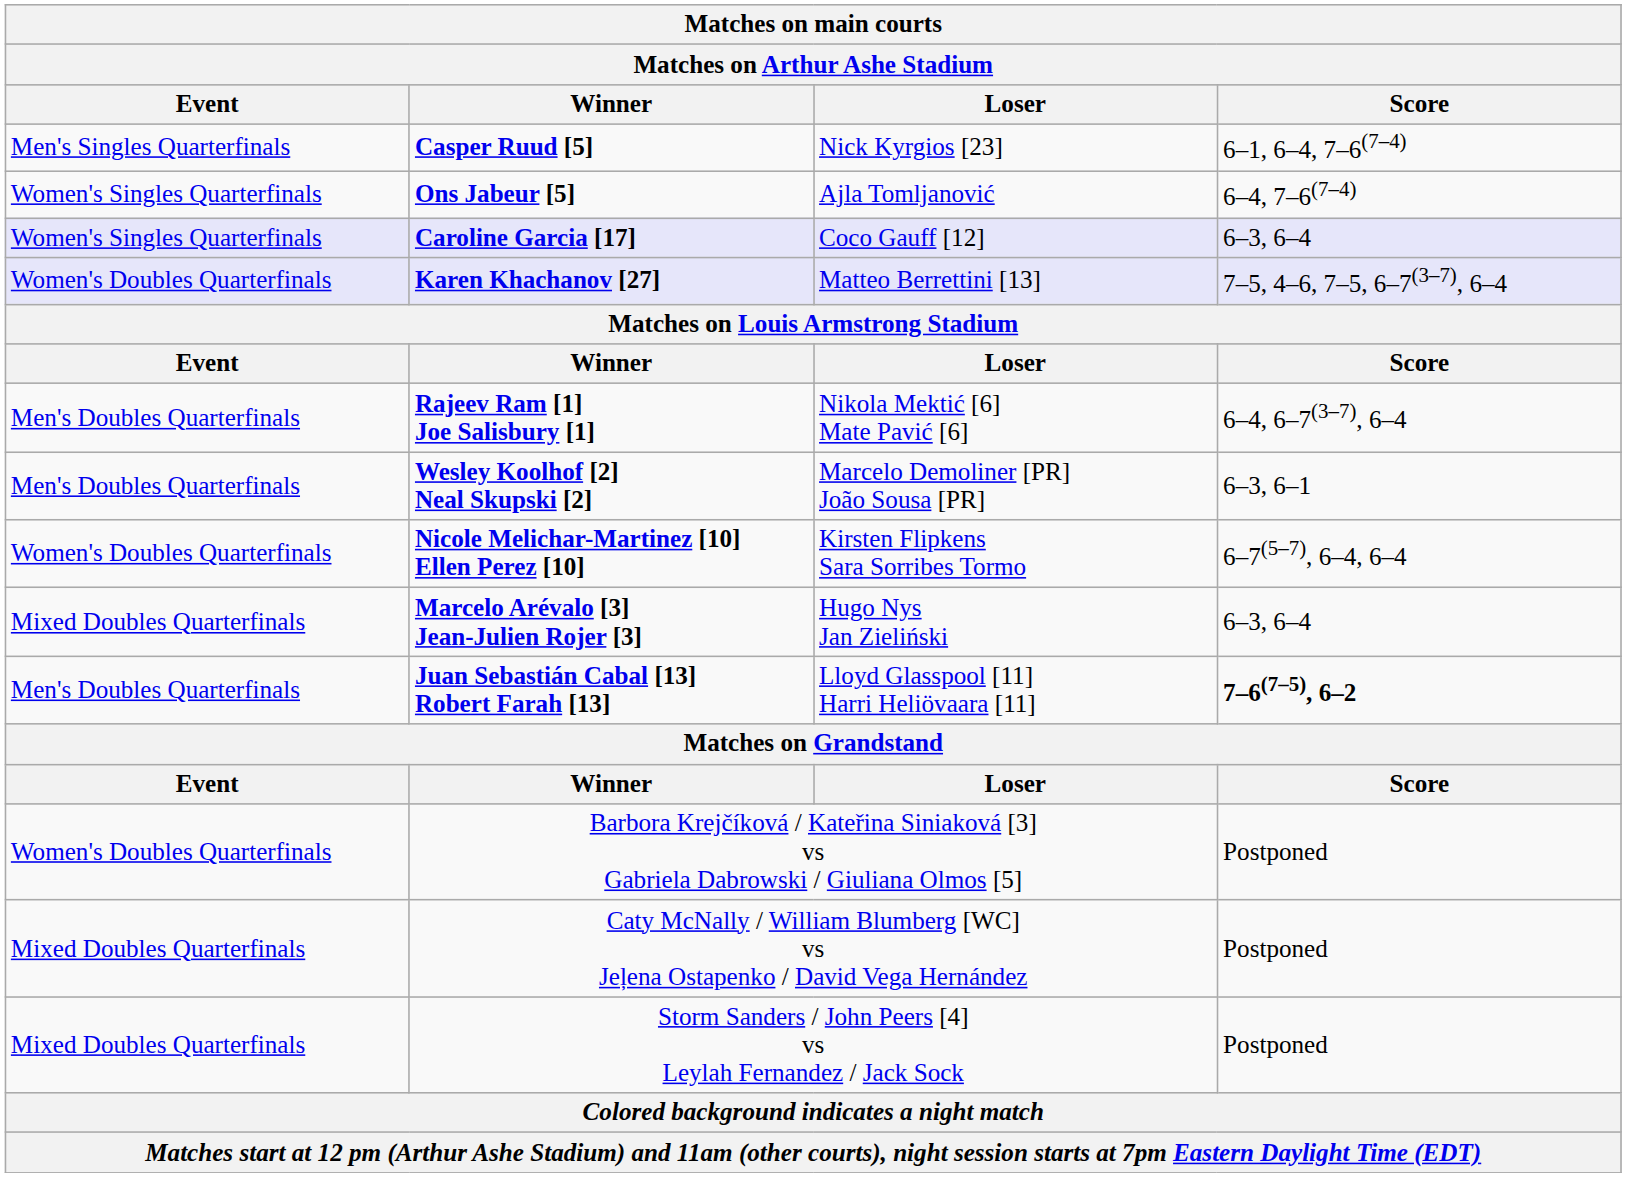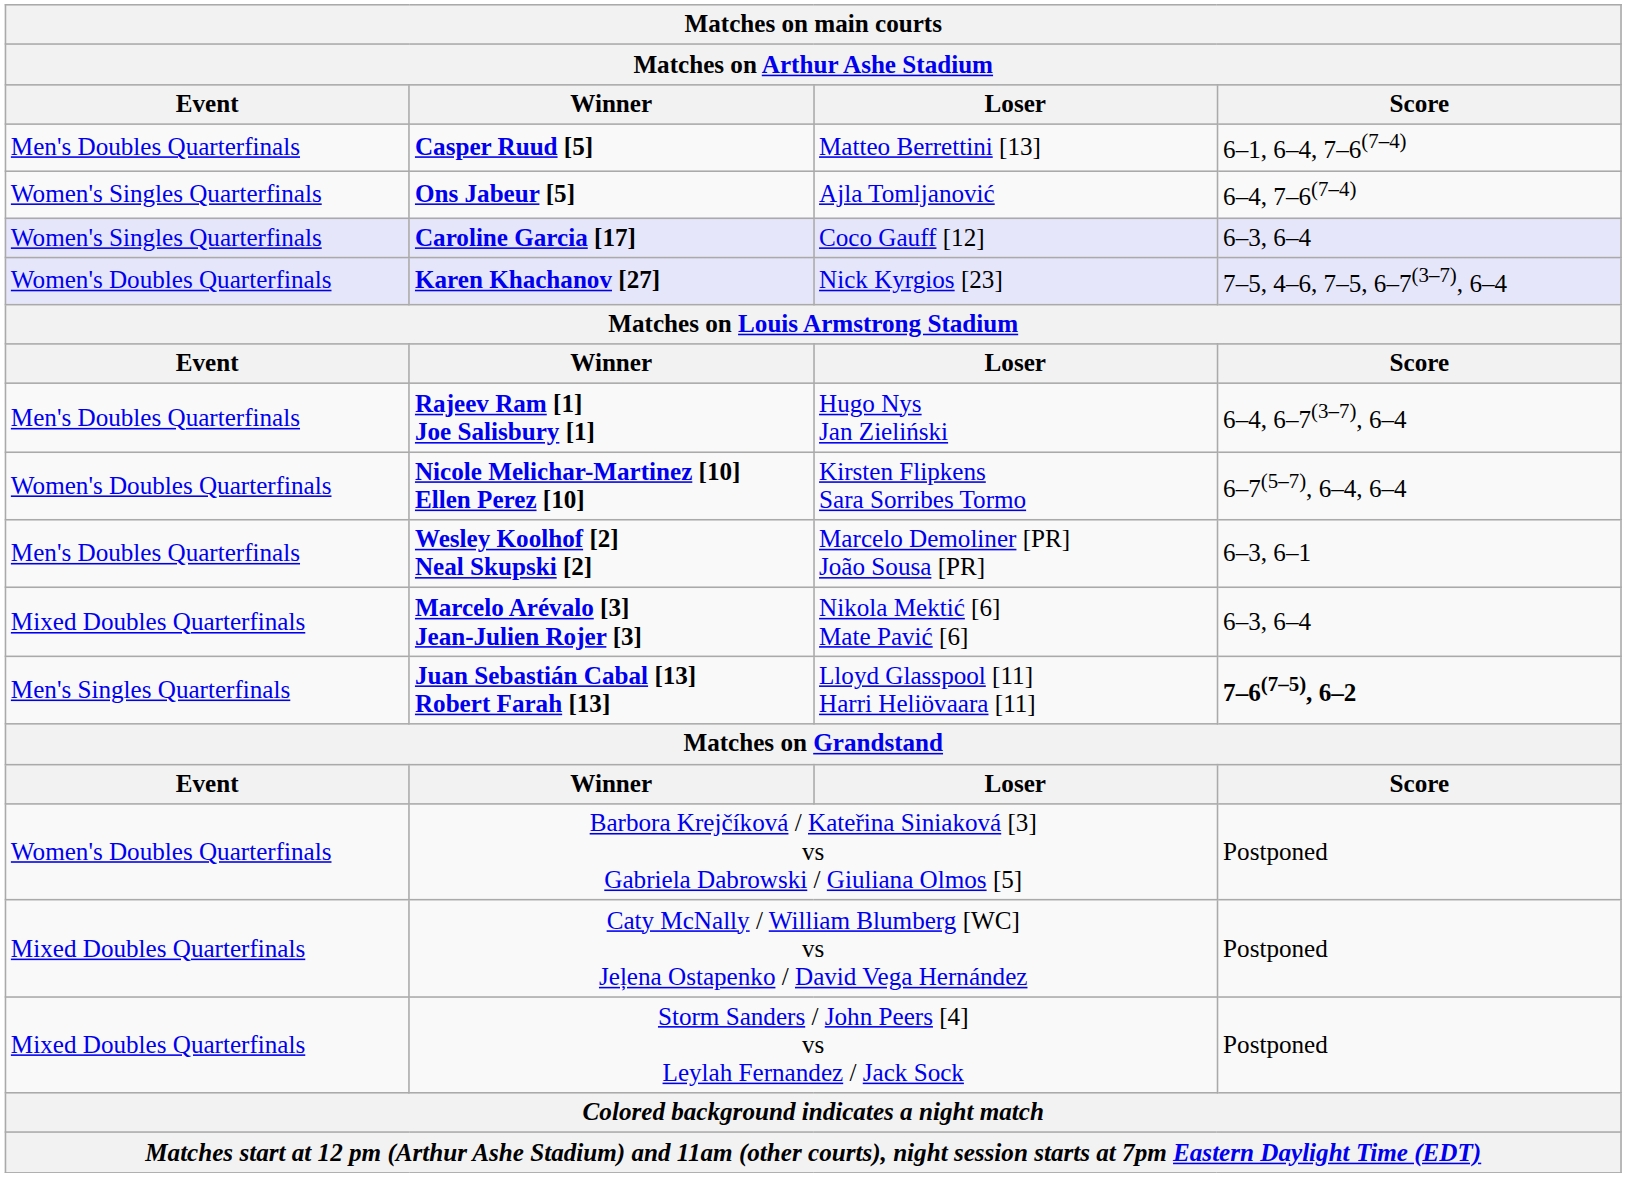 <table class="wikitable" style="margin:auto;">
 <tr>
 <th colspan="4" style="white-space:nowrap;">Matches on main courts</th>
 </tr>
 <tr>
 <th colspan="4"><strong>Matches on <a href='#'>Arthur Ashe Stadium</a></strong></th>
 </tr>
 <tr>
 <th width="250">Event</th>
 <th width="250">Winner</th>
 <th width="250">Loser</th>
 <th width="250">Score</th>
 </tr>
 <tr>
-<td><a href='#'>Men's Singles Quarterfinals</a></td>
+<td><a href='#'>Men's Doubles Quarterfinals</a></td>
 <td><strong> <a href='#'>Casper Ruud</a> [5]</strong></td>
-<td> <a href='#'>Nick Kyrgios</a> [23]</td>
+<td> <a href='#'>Matteo Berrettini</a> [13]</td>
 <td>6–1, 6–4, 7–6<sup>(7–4)</sup></td>
 </tr>
 <tr>
 <td><a href='#'>Women's Singles Quarterfinals</a></td>
 <td><strong> <a href='#'>Ons Jabeur</a> [5]</strong></td>
 <td> <a href='#'>Ajla Tomljanović</a></td>
 <td>6–4, 7–6<sup>(7–4)</sup></td>
 </tr>
 <tr bgcolor="lavender">
 <td><a href='#'>Women's Singles Quarterfinals</a></td>
 <td><strong> <a href='#'>Caroline Garcia</a> [17]</strong></td>
 <td> <a href='#'>Coco Gauff</a> [12]</td>
 <td>6–3, 6–4</td>
 </tr>
 <tr bgcolor="lavender">
 <td><a href='#'>Women's Doubles Quarterfinals</a></td>
 <td><strong> <a href='#'>Karen Khachanov</a> [27]</strong></td>
-<td> <a href='#'>Matteo Berrettini</a> [13]</td>
+<td> <a href='#'>Nick Kyrgios</a> [23]</td>
 <td>7–5, 4–6, 7–5, 6–7<sup>(3–7)</sup>, 6–4</td>
 </tr>
 <tr>
 <th colspan="4"><strong>Matches on <a href='#'>Louis Armstrong Stadium</a></strong></th>
 </tr>
 <tr>
 <th width="250">Event</th>
 <th width="250">Winner</th>
 <th width="250">Loser</th>
 <th width="250">Score</th>
 </tr>
 <tr>
 <td><a href='#'>Men's Doubles Quarterfinals</a></td>
 <td><strong> <a href='#'>Rajeev Ram</a> [1]<br> <a href='#'>Joe Salisbury</a> [1]</strong></td>
-<td> <a href='#'>Nikola Mektić</a> [6]<br>  <a href='#'>Mate Pavić</a> [6]</td>
+<td> <a href='#'>Hugo Nys</a> <br> <a href='#'>Jan Zieliński</a></td>
 <td>6–4, 6–7<sup>(3–7)</sup>, 6–4</td>
+</tr>
+<tr>
+<td><a href='#'>Women's Doubles Quarterfinals</a></td>
+<td><strong> <a href='#'>Nicole Melichar-Martinez</a> [10]<br> <a href='#'>Ellen Perez</a> [10]</strong></td>
+<td> <a href='#'>Kirsten Flipkens</a><br> <a href='#'>Sara Sorribes Tormo</a></td>
+<td>6–7<sup>(5–7)</sup>, 6–4, 6–4</td>
 </tr>
 <tr>
 <td><a href='#'>Men's Doubles Quarterfinals</a></td>
 <td><strong> <a href='#'>Wesley Koolhof</a> [2]<br>  <a href='#'>Neal Skupski</a> [2]</strong></td>
 <td> <a href='#'>Marcelo Demoliner</a> [PR]<br> <a href='#'>João Sousa</a> [PR]</td>
 <td>6–3, 6–1</td>
 </tr>
 <tr>
-<td><a href='#'>Women's Doubles Quarterfinals</a></td>
-<td><strong> <a href='#'>Nicole Melichar-Martinez</a> [10]<br> <a href='#'>Ellen Perez</a> [10]</strong></td>
-<td> <a href='#'>Kirsten Flipkens</a><br> <a href='#'>Sara Sorribes Tormo</a></td>
-<td>6–7<sup>(5–7)</sup>, 6–4, 6–4</td>
-</tr>
-<tr>
 <td><a href='#'>Mixed Doubles Quarterfinals</a></td>
 <td><strong> <a href='#'>Marcelo Arévalo</a> [3]<br>  <a href='#'>Jean-Julien Rojer</a> [3]</strong></td>
-<td> <a href='#'>Hugo Nys</a> <br> <a href='#'>Jan Zieliński</a></td>
+<td> <a href='#'>Nikola Mektić</a> [6]<br>  <a href='#'>Mate Pavić</a> [6]</td>
 <td>6–3, 6–4</td>
 </tr>
 <tr>
-<td><a href='#'>Men's Doubles Quarterfinals</a></td>
+<td><a href='#'>Men's Singles Quarterfinals</a></td>
 <td><strong> <a href='#'>Juan Sebastián Cabal</a> [13]<br>  <a href='#'>Robert Farah</a> [13]</strong></td>
 <td> <a href='#'>Lloyd Glasspool</a> [11]<br>  <a href='#'>Harri Heliövaara</a> [11]</td>
 <td><strong>7–6<sup>(7–5)</sup>, 6–2</strong></td>
 </tr>
 <tr>
 <th colspan="4"><strong>Matches on <a href='#'>Grandstand</a></strong></th>
 </tr>
 <tr>
 <th width="250">Event</th>
 <th width="250">Winner</th>
 <th width="250">Loser</th>
 <th width="250">Score</th>
 </tr>
 <tr>
 <td><a href='#'>Women's Doubles Quarterfinals</a></td>
 <td colspan="2" align="center"> <a href='#'>Barbora Krejčíková</a> /  <a href='#'>Kateřina Siniaková</a> [3]<br>vs<br> <a href='#'>Gabriela Dabrowski</a> /  <a href='#'>Giuliana Olmos</a> [5]</td>
 <td>Postponed</td>
 </tr>
 <tr>
 <td><a href='#'>Mixed Doubles Quarterfinals</a></td>
 <td colspan="2" align="center"> <a href='#'>Caty McNally</a> /  <a href='#'>William Blumberg</a> [WC]<br>vs<br> <a href='#'>Jeļena Ostapenko</a> /  <a href='#'>David Vega Hernández</a></td>
 <td>Postponed</td>
 </tr>
 <tr>
 <td><a href='#'>Mixed Doubles Quarterfinals</a></td>
 <td colspan="2" align="center"> <a href='#'>Storm Sanders</a> /  <a href='#'>John Peers</a> [4]<br>vs<br> <a href='#'>Leylah Fernandez</a> /  <a href='#'>Jack Sock</a></td>
 <td>Postponed</td>
 </tr>
 <tr>
 <th colspan="4"><em>Colored background indicates a night match</em></th>
 </tr>
 <tr>
 <th colspan="4"><em>Matches start at 12 pm (Arthur Ashe Stadium) and 11am (other courts), night session starts at 7pm <a href='#'>Eastern Daylight Time (EDT)</a></em></th>
 </tr>
 </table>
